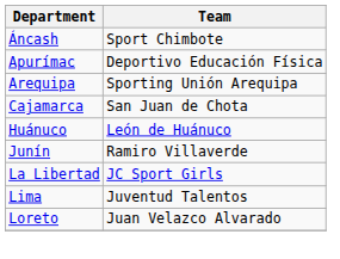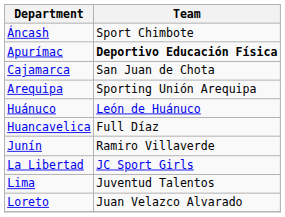 <table class="wikitable">
 <tr>
 <th>Department</th>
 <th>Team</th>
 </tr>
 <tr>
 <td><a href='#'>Áncash</a></td>
 <td>Sport Chimbote</td>
 </tr>
 <tr>
 <td><a href='#'>Apurímac</a></td>
-<td>Deportivo Educación Física</td>
+<td><strong>Deportivo Educación Física</strong></td>
+</tr>
+<tr>
+<td><a href='#'>Cajamarca</a></td>
+<td>San Juan de Chota</td>
 </tr>
 <tr>
 <td><a href='#'>Arequipa</a></td>
 <td>Sporting Unión Arequipa</td>
 </tr>
 <tr>
-<td><a href='#'>Cajamarca</a></td>
-<td>San Juan de Chota</td>
+<td><a href='#'>Huánuco</a></td>
+<td><a href='#'>León de Huánuco</a></td>
 </tr>
 <tr>
-<td><a href='#'>Huánuco</a></td>
-<td><a href='#'>León de Huánuco</a></td>
+<td><a href='#'>Huancavelica</a></td>
+<td>Full Díaz</td>
 </tr>
 <tr>
 <td><a href='#'>Junín</a></td>
 <td>Ramiro Villaverde</td>
 </tr>
 <tr>
 <td><a href='#'>La Libertad</a></td>
 <td><a href='#'>JC Sport Girls</a></td>
 </tr>
 <tr>
 <td><a href='#'>Lima</a></td>
 <td>Juventud Talentos</td>
 </tr>
 <tr>
 <td><a href='#'>Loreto</a></td>
 <td>Juan Velazco Alvarado</td>
 </tr>
 <tr>
 </tr>
 </table>
